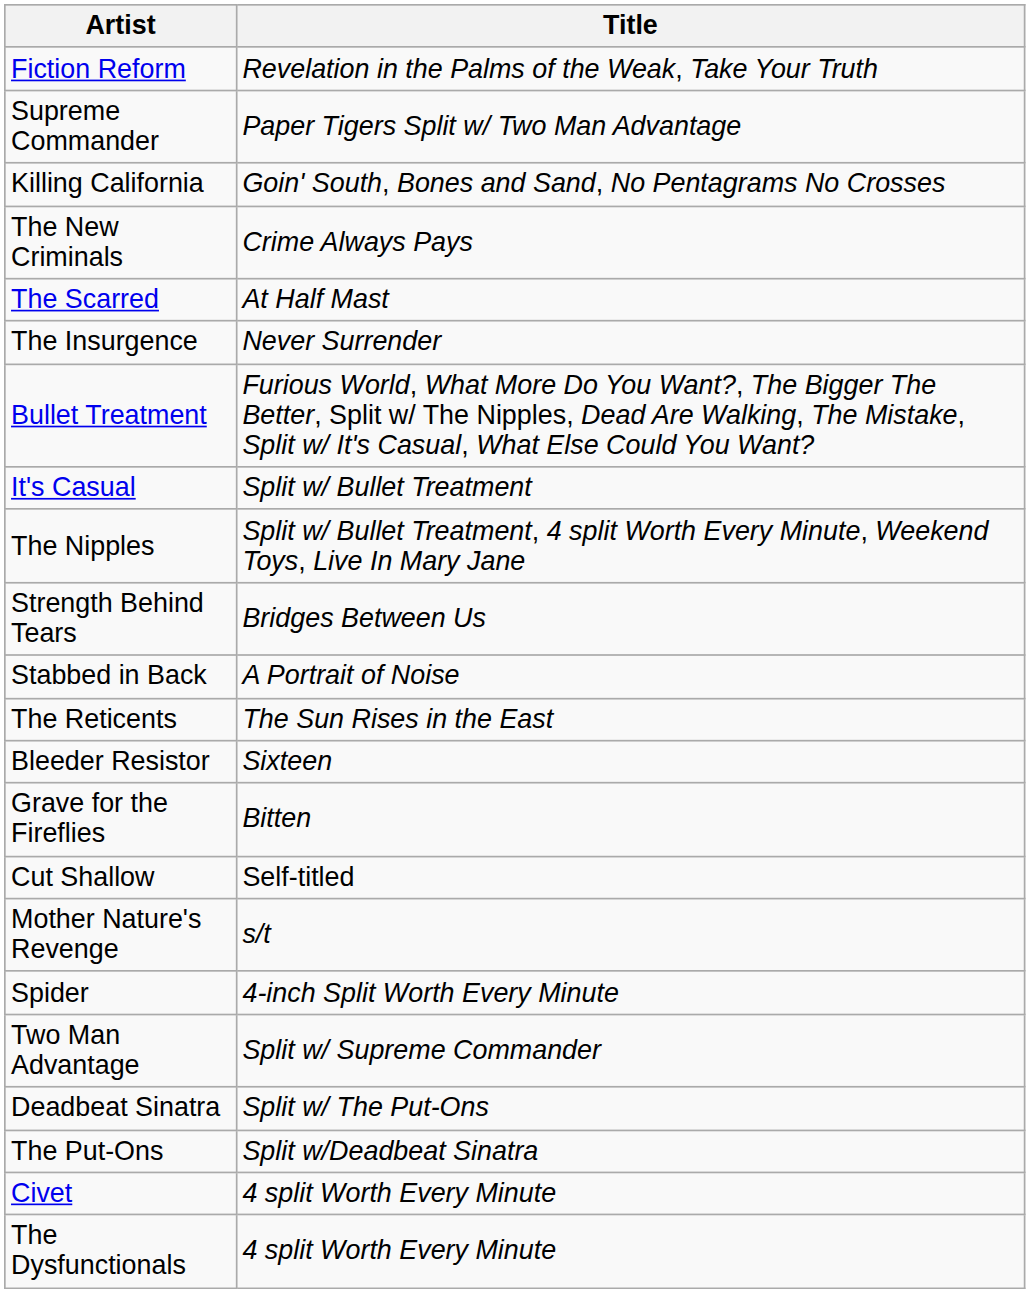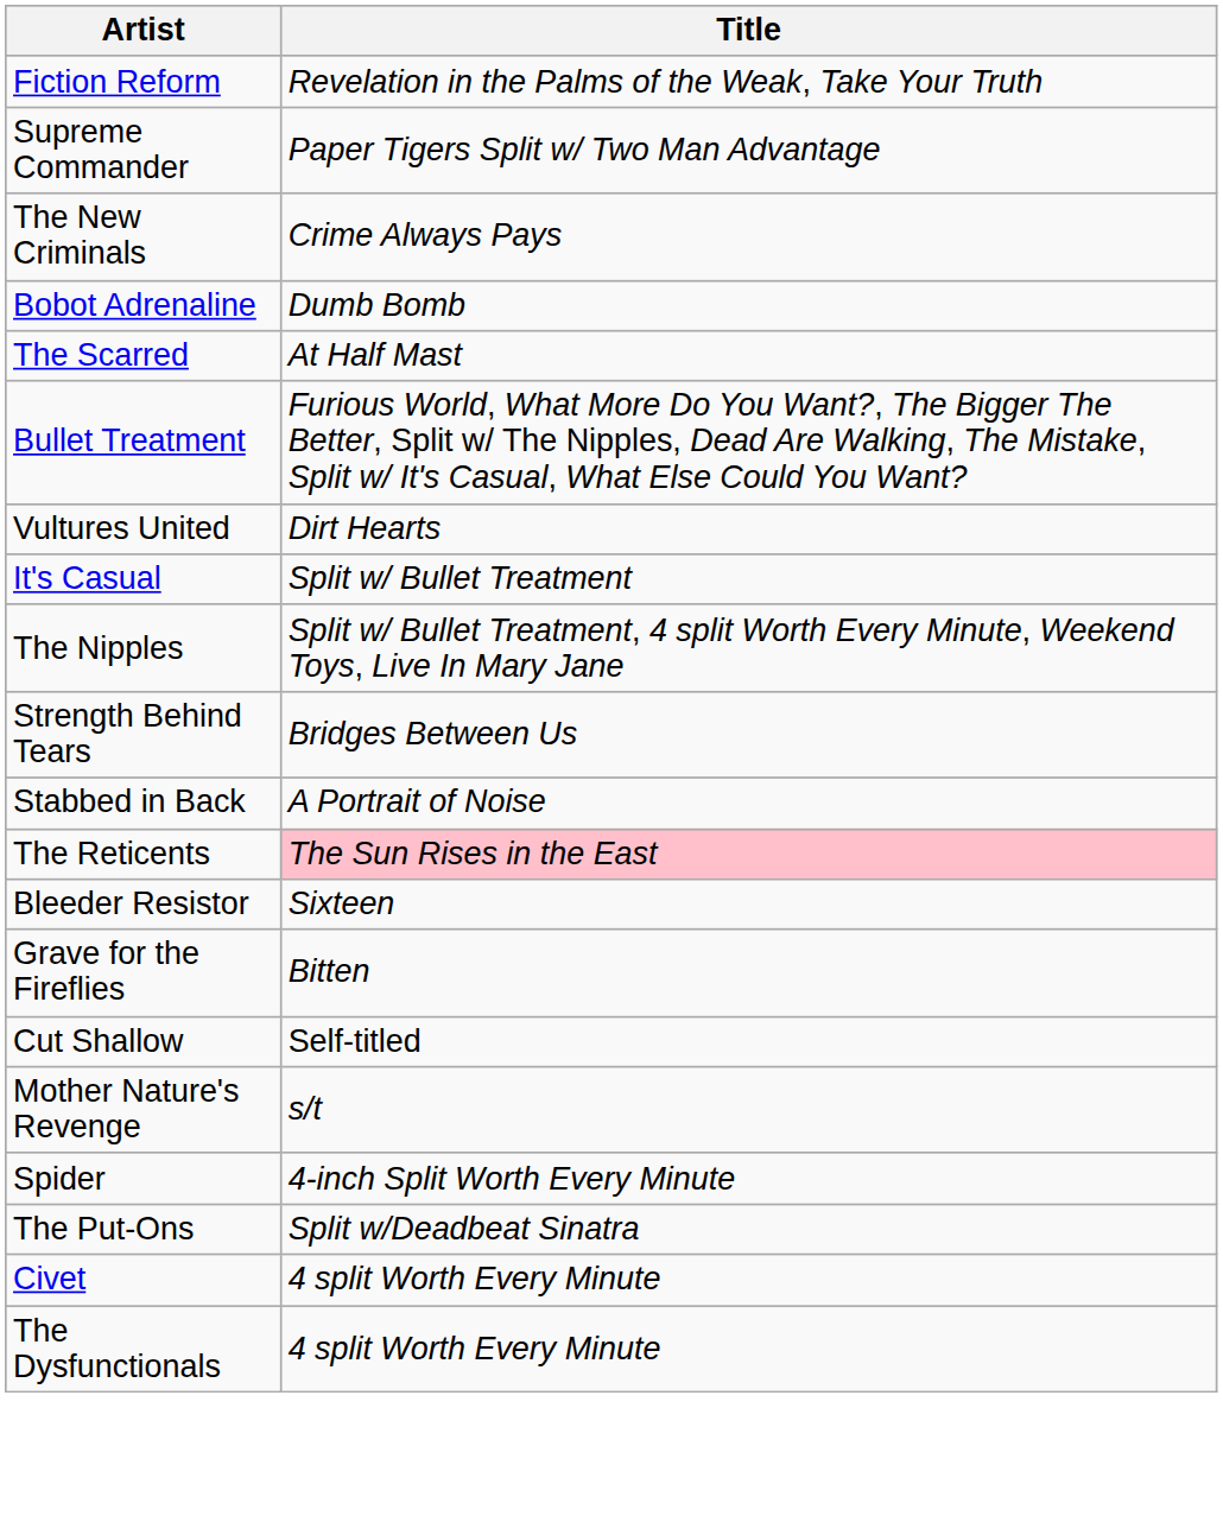 <table class="wikitable sortable">
 <tr>
 <th>Artist</th>
 <th>Title</th>
 </tr>
 <tr>
 <td><a href='#'>Fiction Reform</a></td>
 <td><em>Revelation in the Palms of the Weak</em>, <em>Take Your Truth</em></td>
 </tr>
 <tr>
 <td>Supreme Commander</td>
 <td><em>Paper Tigers</em> <em>Split w/ Two Man Advantage</em></td>
 </tr>
 <tr>
-<td>Killing California</td>
-<td><em>Goin' South</em>, <em>Bones and Sand</em>, <em>No Pentagrams No Crosses</em></td>
+<td>The New Criminals</td>
+<td><em>Crime Always Pays</em></td>
 </tr>
 <tr>
-<td>The New Criminals</td>
-<td><em>Crime Always Pays</em></td>
+<td><a href='#'>Bobot Adrenaline</a></td>
+<td><em>Dumb Bomb</em></td>
 </tr>
 <tr>
 <td><a href='#'>The Scarred</a></td>
 <td><em>At Half Mast</em></td>
 </tr>
 <tr>
-<td>The Insurgence</td>
-<td><em>Never Surrender</em></td>
+<td><a href='#'>Bullet Treatment</a></td>
+<td><em>Furious World</em>, <em>What More Do You Want?</em>, <em>The Bigger The Better</em>, Split w/ The Nipples, <em>Dead Are Walking</em>, <em>The Mistake</em>, <em>Split w/ It's Casual</em>, <em>What Else Could You Want?</em></td>
 </tr>
 <tr>
-<td><a href='#'>Bullet Treatment</a></td>
-<td><em>Furious World</em>, <em>What More Do You Want?</em>, <em>The Bigger The Better</em>, Split w/ The Nipples, <em>Dead Are Walking</em>, <em>The Mistake</em>, <em>Split w/ It's Casual</em>, <em>What Else Could You Want?</em></td>
+<td>Vultures United</td>
+<td><em>Dirt Hearts</em></td>
 </tr>
 <tr>
 <td><a href='#'>It's Casual</a></td>
 <td><em>Split w/ Bullet Treatment</em></td>
 </tr>
 <tr>
 <td>The Nipples</td>
 <td><em>Split w/ Bullet Treatment</em>, <em>4 split Worth Every Minute</em>, <em>Weekend Toys</em>, <em>Live In Mary Jane</em></td>
 </tr>
 <tr>
 <td>Strength Behind Tears</td>
 <td><em>Bridges Between Us</em></td>
 </tr>
 <tr>
 <td>Stabbed in Back</td>
 <td><em>A Portrait of Noise</em></td>
 </tr>
 <tr>
 <td>The Reticents</td>
-<td><em>The Sun Rises in the East</em></td>
+<td style="background: pink;"><em>The Sun Rises in the East</em></td>
 </tr>
 <tr>
 <td>Bleeder Resistor</td>
 <td><em>Sixteen</em></td>
 </tr>
 <tr>
 <td>Grave for the Fireflies</td>
 <td><em>Bitten</em></td>
 </tr>
 <tr>
 <td>Cut Shallow</td>
 <td>Self-titled</td>
 </tr>
 <tr>
 <td>Mother Nature's Revenge</td>
 <td><em>s/t</em></td>
 </tr>
 <tr>
 <td>Spider</td>
 <td><em>4-inch Split Worth Every Minute</em></td>
 </tr>
 <tr>
-<td>Two Man Advantage</td>
-<td><em>Split w/ Supreme Commander</em></td>
-</tr>
-<tr>
-<td>Deadbeat Sinatra</td>
-<td><em>Split w/ The Put-Ons</em></td>
-</tr>
-<tr>
 <td>The Put-Ons</td>
 <td><em>Split w/Deadbeat Sinatra</em></td>
 </tr>
 <tr>
 <td><a href='#'>Civet</a></td>
 <td><em>4 split Worth Every Minute</em></td>
 </tr>
 <tr>
 <td>The Dysfunctionals</td>
 <td><em>4 split Worth Every Minute</em></td>
 </tr>
 </table>
